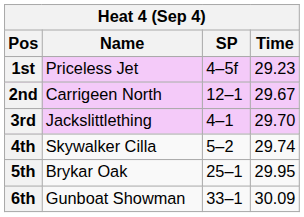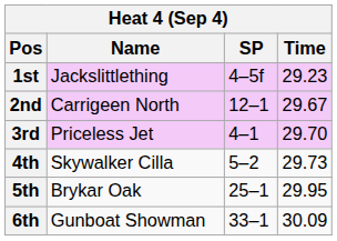 <table class="wikitable">
 <tr>
 <th colspan="6">Heat 4 (Sep 4)</th>
 </tr>
 <tr>
 <th width=20>Pos</th>
 <th width=150>Name</th>
 <th width=40>SP</th>
 <th width=40>Time</th>
 </tr>
 <tr style="background: #f4caf9;">
 <th>1st</th>
-<td>Priceless Jet</td>
+<td>Jackslittlething</td>
 <td>4–5f</td>
 <td>29.23</td>
 </tr>
 <tr style="background: #f4caf9;">
 <th>2nd</th>
 <td>Carrigeen North</td>
 <td>12–1</td>
 <td>29.67</td>
 </tr>
 <tr style="background: #f4caf9;">
 <th>3rd</th>
-<td>Jackslittlething</td>
+<td>Priceless Jet</td>
 <td>4–1</td>
 <td>29.70</td>
 </tr>
 <tr>
 <th>4th</th>
 <td>Skywalker Cilla</td>
 <td>5–2</td>
-<td>29.74</td>
+<td>29.73</td>
 </tr>
 <tr>
 <th>5th</th>
 <td>Brykar Oak</td>
 <td>25–1</td>
 <td>29.95</td>
 </tr>
 <tr>
 <th>6th</th>
 <td>Gunboat Showman</td>
 <td>33–1</td>
 <td>30.09</td>
 </tr>
 </table>
